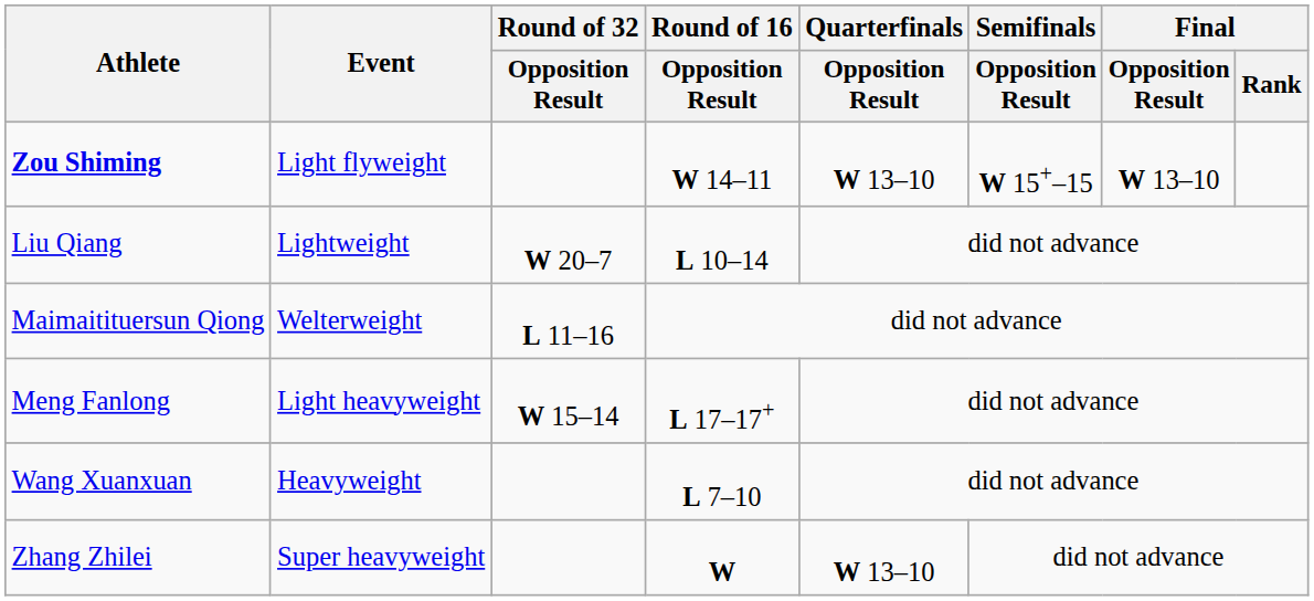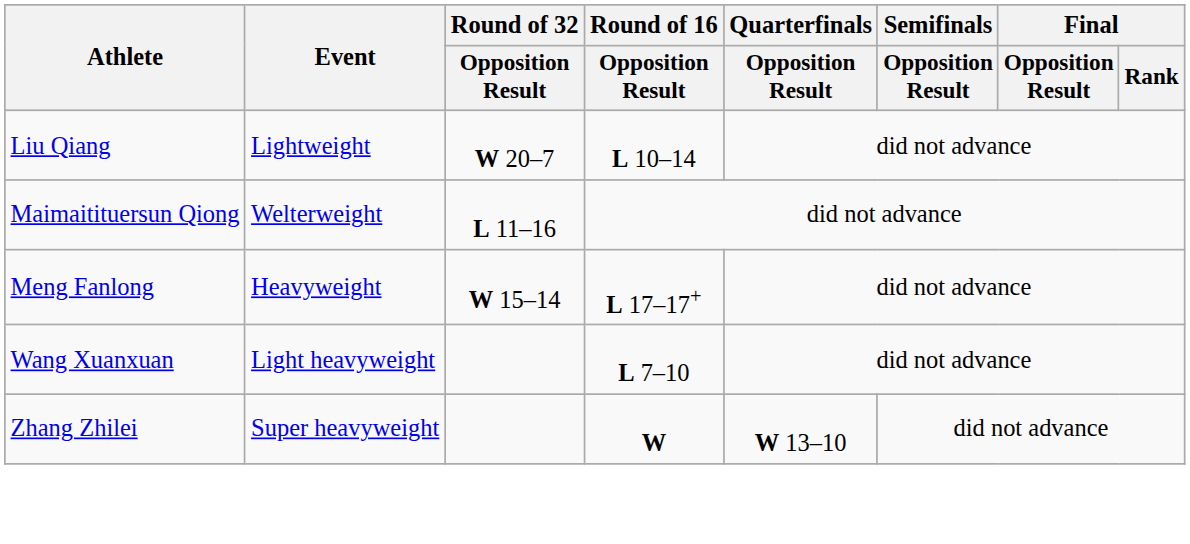 <table class="wikitable" style="font-size:90%">
 <tr>
 <th rowspan=2>Athlete</th>
 <th rowspan=2>Event</th>
 <th>Round of 32</th>
 <th>Round of 16</th>
 <th>Quarterfinals</th>
 <th>Semifinals</th>
 <th colspan=2>Final</th>
 </tr>
 <tr style="font-size:95%">
 <th>Opposition<br>Result</th>
 <th>Opposition<br>Result</th>
 <th>Opposition<br>Result</th>
 <th>Opposition<br>Result</th>
 <th>Opposition<br>Result</th>
 <th>Rank</th>
 </tr>
 <tr align=center>
-<td align=left><strong><a href='#'>Zou Shiming</a></strong></td>
-<td align=left><a href='#'>Light flyweight</a></td>
-<td></td>
-<td><br><strong>W</strong> 14–11</td>
-<td><br><strong>W</strong> 13–10</td>
-<td><br><strong>W</strong> 15<sup>+</sup>–15</td>
-<td><br><strong>W</strong> 13–10</td>
-<td></td>
-</tr>
-<tr align=center>
 <td align=left><a href='#'>Liu Qiang</a></td>
 <td align=left><a href='#'>Lightweight</a></td>
 <td><br><strong>W</strong> 20–7</td>
 <td><br><strong>L</strong> 10–14</td>
 <td colspan=4>did not advance</td>
 </tr>
 <tr align=center>
 <td align=left><a href='#'>Maimaitituersun Qiong</a></td>
 <td align=left><a href='#'>Welterweight</a></td>
 <td><br><strong>L</strong> 11–16</td>
 <td colspan=5>did not advance</td>
 </tr>
 <tr align=center>
 <td align=left><a href='#'>Meng Fanlong</a></td>
-<td align=left><a href='#'>Light heavyweight</a></td>
+<td align=left><a href='#'>Heavyweight</a></td>
 <td><br><strong>W</strong> 15–14</td>
 <td><br><strong>L</strong> 17–17<sup>+</sup></td>
 <td colspan=4>did not advance</td>
 </tr>
 <tr align=center>
 <td align=left><a href='#'>Wang Xuanxuan</a></td>
-<td align=left><a href='#'>Heavyweight</a></td>
+<td align=left><a href='#'>Light heavyweight</a></td>
 <td></td>
 <td><br><strong>L</strong> 7–10</td>
 <td colspan=4>did not advance</td>
 </tr>
 <tr align=center>
 <td align=left><a href='#'>Zhang Zhilei</a></td>
 <td align=left><a href='#'>Super heavyweight</a></td>
 <td></td>
 <td><br><strong>W</strong> </td>
 <td><br><strong>W</strong> 13–10</td>
 <td colspan=3>did not advance</td>
 </tr>
 </table>
